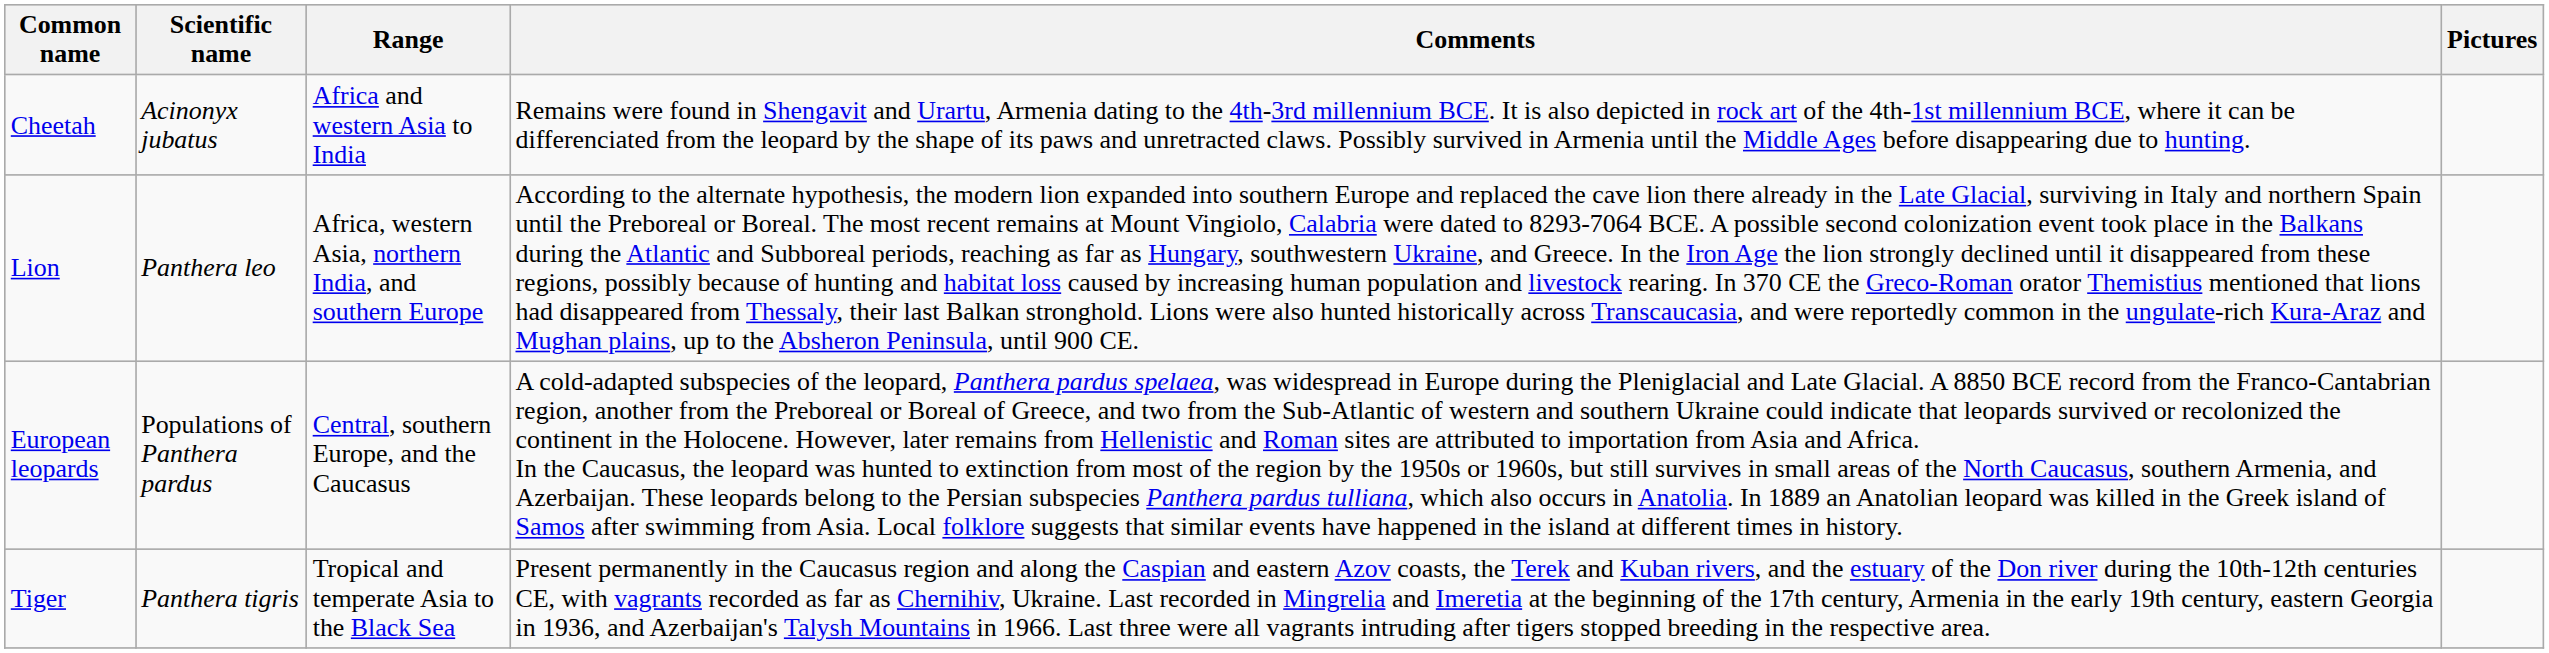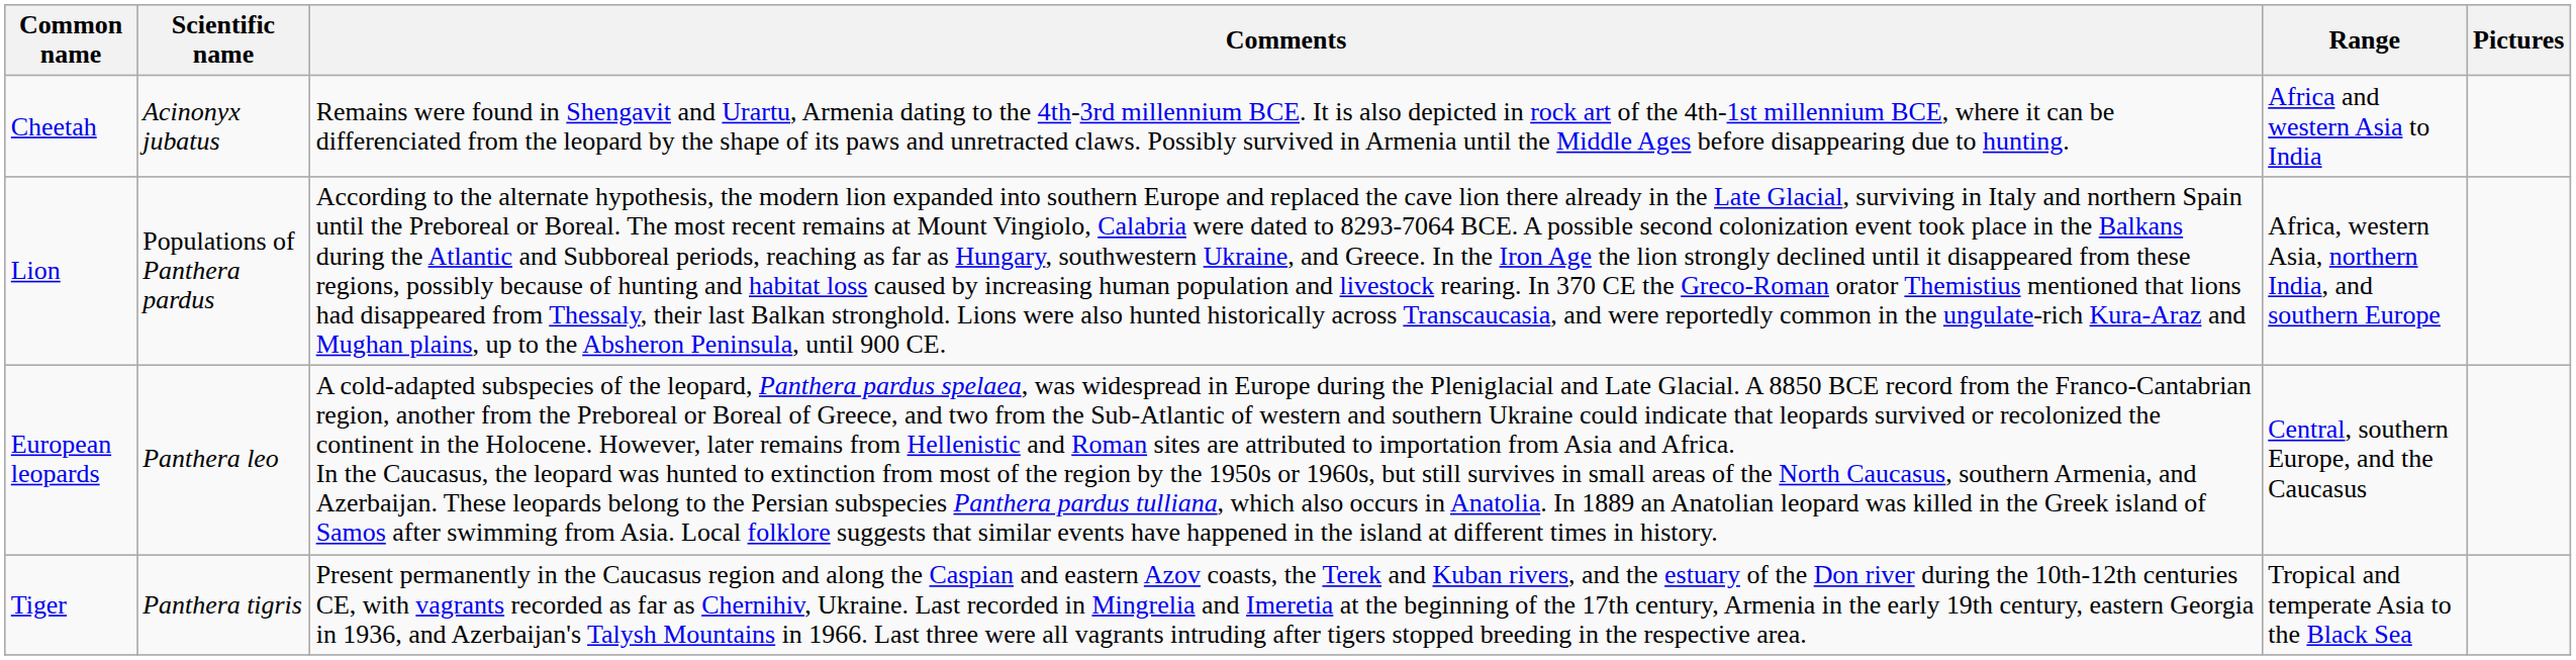 <table class="wikitable">
 <tr>
 <th>Common name</th>
 <th>Scientific name</th>
+<th class="unsortable">Comments</th>
 <th>Range</th>
-<th class="unsortable">Comments</th>
 <th class="unsortable">Pictures</th>
 </tr>
 <tr>
 <td><a href='#'>Cheetah</a></td>
 <td><em>Acinonyx jubatus</em></td>
+<td>Remains were found in <a href='#'>Shengavit</a> and <a href='#'>Urartu</a>, Armenia dating to the <a href='#'>4th</a>-<a href='#'>3rd millennium BCE</a>. It is also depicted in <a href='#'>rock art</a> of the 4th-<a href='#'>1st millennium BCE</a>, where it can be differenciated from the leopard by the shape of its paws and unretracted claws. Possibly survived in Armenia until the <a href='#'>Middle Ages</a> before disappearing due to <a href='#'>hunting</a>.</td>
 <td><a href='#'>Africa</a> and <a href='#'>western Asia</a> to <a href='#'>India</a></td>
-<td>Remains were found in <a href='#'>Shengavit</a> and <a href='#'>Urartu</a>, Armenia dating to the <a href='#'>4th</a>-<a href='#'>3rd millennium BCE</a>. It is also depicted in <a href='#'>rock art</a> of the 4th-<a href='#'>1st millennium BCE</a>, where it can be differenciated from the leopard by the shape of its paws and unretracted claws. Possibly survived in Armenia until the <a href='#'>Middle Ages</a> before disappearing due to <a href='#'>hunting</a>.</td>
 <td></td>
 </tr>
 <tr>
 <td><a href='#'>Lion</a></td>
-<td><em>Panthera leo</em></td>
+<td>Populations of <em>Panthera pardus</em></td>
+<td>According to the alternate hypothesis, the modern lion expanded into southern Europe and replaced the cave lion there already in the <a href='#'>Late Glacial</a>, surviving in Italy and northern Spain until the Preboreal or Boreal. The most recent remains at Mount Vingiolo, <a href='#'>Calabria</a> were dated to 8293-7064 BCE. A possible second colonization event took place in the <a href='#'>Balkans</a> during the <a href='#'>Atlantic</a> and Subboreal periods, reaching as far as <a href='#'>Hungary</a>, southwestern <a href='#'>Ukraine</a>, and Greece. In the <a href='#'>Iron Age</a> the lion strongly declined until it disappeared from these regions, possibly because of hunting and <a href='#'>habitat loss</a> caused by increasing human population and <a href='#'>livestock</a> rearing. In 370 CE the <a href='#'>Greco-Roman</a> orator <a href='#'>Themistius</a> mentioned that lions had disappeared from <a href='#'>Thessaly</a>, their last Balkan stronghold. Lions were also hunted historically across <a href='#'>Transcaucasia</a>, and were reportedly common in the <a href='#'>ungulate</a>-rich <a href='#'>Kura-Araz</a> and <a href='#'>Mughan plains</a>, up to the <a href='#'>Absheron Peninsula</a>, until 900 CE.</td>
 <td>Africa, western Asia, <a href='#'>northern India</a>, and <a href='#'>southern Europe</a></td>
-<td>According to the alternate hypothesis, the modern lion expanded into southern Europe and replaced the cave lion there already in the <a href='#'>Late Glacial</a>, surviving in Italy and northern Spain until the Preboreal or Boreal. The most recent remains at Mount Vingiolo, <a href='#'>Calabria</a> were dated to 8293-7064 BCE. A possible second colonization event took place in the <a href='#'>Balkans</a> during the <a href='#'>Atlantic</a> and Subboreal periods, reaching as far as <a href='#'>Hungary</a>, southwestern <a href='#'>Ukraine</a>, and Greece. In the <a href='#'>Iron Age</a> the lion strongly declined until it disappeared from these regions, possibly because of hunting and <a href='#'>habitat loss</a> caused by increasing human population and <a href='#'>livestock</a> rearing. In 370 CE the <a href='#'>Greco-Roman</a> orator <a href='#'>Themistius</a> mentioned that lions had disappeared from <a href='#'>Thessaly</a>, their last Balkan stronghold. Lions were also hunted historically across <a href='#'>Transcaucasia</a>, and were reportedly common in the <a href='#'>ungulate</a>-rich <a href='#'>Kura-Araz</a> and <a href='#'>Mughan plains</a>, up to the <a href='#'>Absheron Peninsula</a>, until 900 CE.</td>
 <td></td>
 </tr>
 <tr>
 <td><a href='#'>European leopards</a></td>
-<td>Populations of <em>Panthera pardus</em></td>
+<td><em>Panthera leo</em></td>
+<td>A cold-adapted subspecies of the leopard, <em><a href='#'>Panthera pardus spelaea</a></em>, was widespread in Europe during the Pleniglacial and Late Glacial. A 8850 BCE record from the Franco-Cantabrian region, another from the Preboreal or Boreal of Greece, and two from the Sub-Atlantic of western and southern Ukraine could indicate that leopards survived or recolonized the continent in the Holocene. However, later remains from <a href='#'>Hellenistic</a> and <a href='#'>Roman</a> sites are attributed to importation from Asia and Africa.<br>In the Caucasus, the leopard was hunted to extinction from most of the region by the 1950s or 1960s, but still survives in small areas of the <a href='#'>North Caucasus</a>, southern Armenia, and Azerbaijan. These leopards belong to the Persian subspecies <em><a href='#'>Panthera pardus tulliana</a></em>, which also occurs in <a href='#'>Anatolia</a>. In 1889 an Anatolian leopard was killed in the Greek island of <a href='#'>Samos</a> after swimming from Asia. Local <a href='#'>folklore</a> suggests that similar events have happened in the island at different times in history.</td>
 <td><a href='#'>Central</a>, southern Europe, and the Caucasus</td>
-<td>A cold-adapted subspecies of the leopard, <em><a href='#'>Panthera pardus spelaea</a></em>, was widespread in Europe during the Pleniglacial and Late Glacial. A 8850 BCE record from the Franco-Cantabrian region, another from the Preboreal or Boreal of Greece, and two from the Sub-Atlantic of western and southern Ukraine could indicate that leopards survived or recolonized the continent in the Holocene. However, later remains from <a href='#'>Hellenistic</a> and <a href='#'>Roman</a> sites are attributed to importation from Asia and Africa.<br>In the Caucasus, the leopard was hunted to extinction from most of the region by the 1950s or 1960s, but still survives in small areas of the <a href='#'>North Caucasus</a>, southern Armenia, and Azerbaijan. These leopards belong to the Persian subspecies <em><a href='#'>Panthera pardus tulliana</a></em>, which also occurs in <a href='#'>Anatolia</a>. In 1889 an Anatolian leopard was killed in the Greek island of <a href='#'>Samos</a> after swimming from Asia. Local <a href='#'>folklore</a> suggests that similar events have happened in the island at different times in history.</td>
 <td></td>
 </tr>
 <tr>
 <td><a href='#'>Tiger</a></td>
 <td><em>Panthera tigris</em></td>
+<td>Present permanently in the Caucasus region and along the <a href='#'>Caspian</a> and eastern <a href='#'>Azov</a> coasts, the <a href='#'>Terek</a> and <a href='#'>Kuban rivers</a>, and the <a href='#'>estuary</a> of the <a href='#'>Don river</a> during the 10th-12th centuries CE, with <a href='#'>vagrants</a> recorded as far as <a href='#'>Chernihiv</a>, Ukraine. Last recorded in <a href='#'>Mingrelia</a> and <a href='#'>Imeretia</a> at the beginning of the 17th century, Armenia in the early 19th century, eastern Georgia in 1936, and Azerbaijan's <a href='#'>Talysh Mountains</a> in 1966. Last three were all vagrants intruding after tigers stopped breeding in the respective area.</td>
 <td>Tropical and temperate Asia to the <a href='#'>Black Sea</a></td>
-<td>Present permanently in the Caucasus region and along the <a href='#'>Caspian</a> and eastern <a href='#'>Azov</a> coasts, the <a href='#'>Terek</a> and <a href='#'>Kuban rivers</a>, and the <a href='#'>estuary</a> of the <a href='#'>Don river</a> during the 10th-12th centuries CE, with <a href='#'>vagrants</a> recorded as far as <a href='#'>Chernihiv</a>, Ukraine. Last recorded in <a href='#'>Mingrelia</a> and <a href='#'>Imeretia</a> at the beginning of the 17th century, Armenia in the early 19th century, eastern Georgia in 1936, and Azerbaijan's <a href='#'>Talysh Mountains</a> in 1966. Last three were all vagrants intruding after tigers stopped breeding in the respective area.</td>
 <td></td>
 </tr>
 </table>
